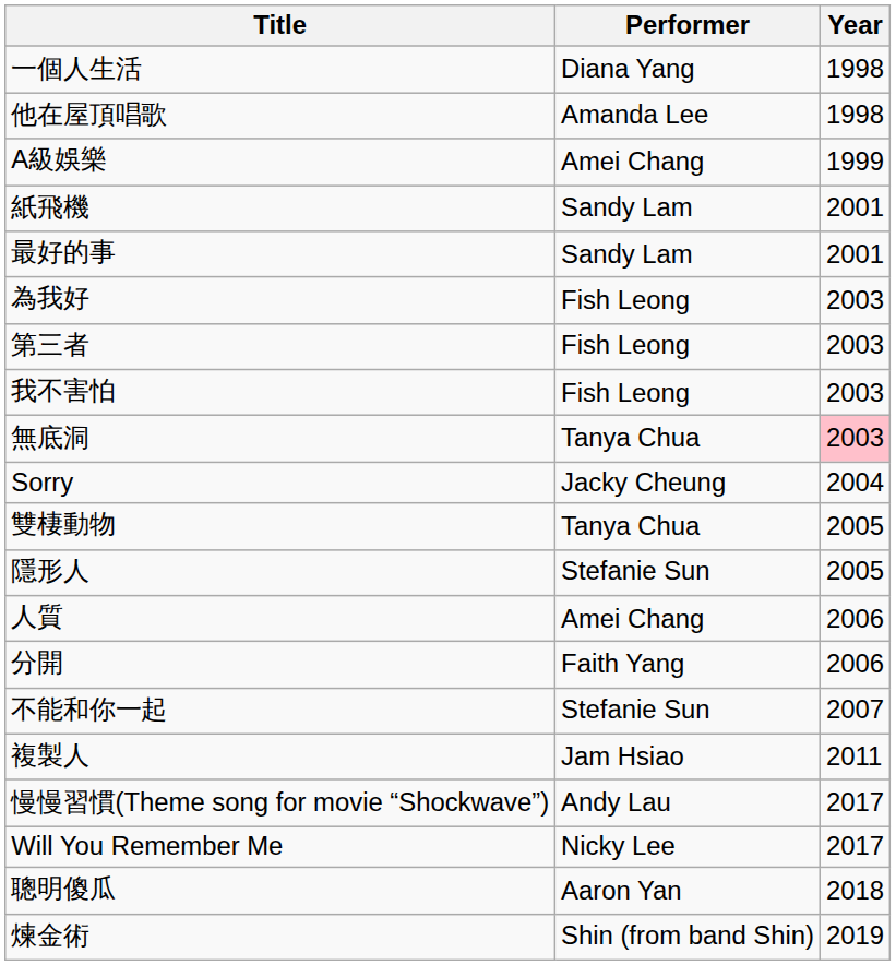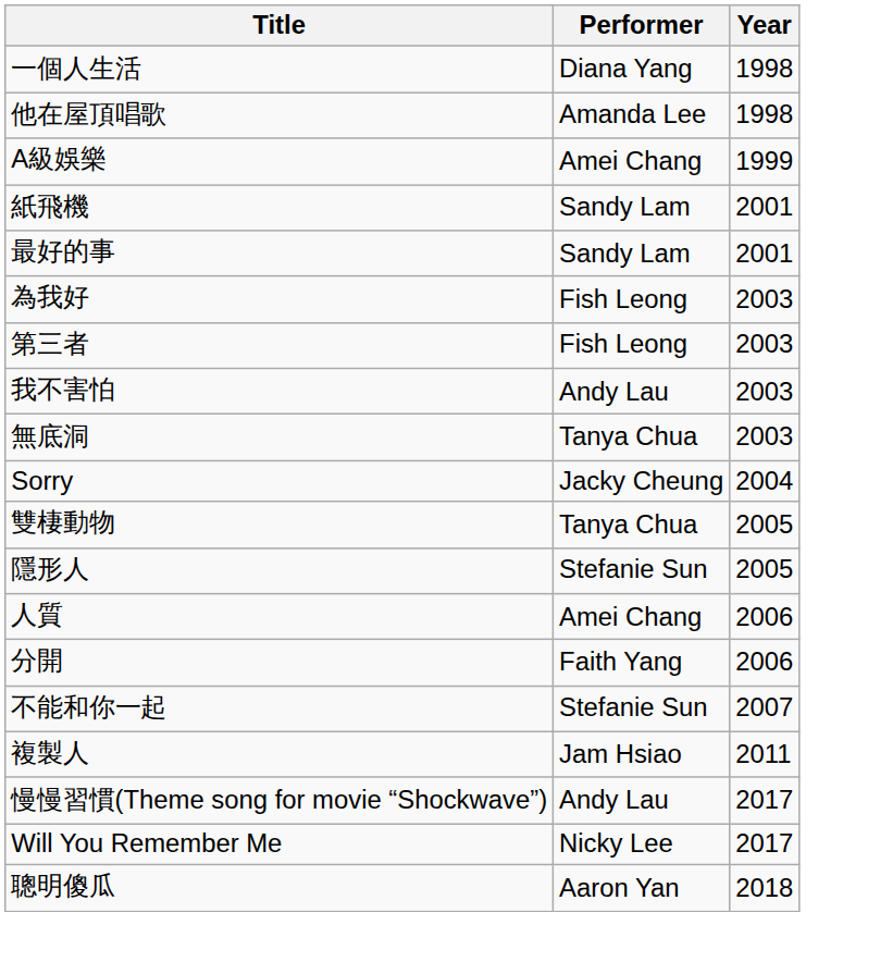 <table class="wikitable sortable">
 <tr>
 <th>Title</th>
 <th>Performer</th>
 <th>Year</th>
 </tr>
 <tr>
 <td>一個人生活</td>
 <td>Diana Yang</td>
 <td>1998</td>
 </tr>
 <tr>
 <td>他在屋頂唱歌</td>
 <td>Amanda Lee</td>
 <td>1998</td>
 </tr>
 <tr>
 <td>A級娛樂</td>
 <td>Amei Chang</td>
 <td>1999</td>
 </tr>
 <tr>
 <td>紙飛機</td>
 <td>Sandy Lam</td>
 <td>2001</td>
 </tr>
 <tr>
 <td>最好的事</td>
 <td>Sandy Lam</td>
 <td>2001</td>
 </tr>
 <tr>
 <td>為我好</td>
 <td>Fish Leong</td>
 <td>2003</td>
 </tr>
 <tr>
 <td>第三者</td>
 <td>Fish Leong</td>
 <td>2003</td>
 </tr>
 <tr>
 <td>我不害怕</td>
-<td>Fish Leong</td>
+<td>Andy Lau</td>
 <td>2003</td>
 </tr>
 <tr>
 <td>無底洞</td>
 <td>Tanya Chua</td>
-<td style="background: pink;">2003</td>
+<td>2003</td>
 </tr>
 <tr>
 <td>Sorry</td>
 <td>Jacky Cheung</td>
 <td>2004</td>
 </tr>
 <tr>
 <td>雙棲動物</td>
 <td>Tanya Chua</td>
 <td>2005</td>
 </tr>
 <tr>
 <td>隱形人</td>
 <td>Stefanie Sun</td>
 <td>2005</td>
 </tr>
 <tr>
 <td>人質</td>
 <td>Amei Chang</td>
 <td>2006</td>
 </tr>
 <tr>
 <td>分開</td>
 <td>Faith Yang</td>
 <td>2006</td>
 </tr>
 <tr>
 <td>不能和你一起</td>
 <td>Stefanie Sun</td>
 <td>2007</td>
 </tr>
 <tr>
 <td>複製人</td>
 <td>Jam Hsiao</td>
 <td>2011</td>
 </tr>
 <tr>
 <td>慢慢習慣(Theme song for movie  “Shockwave”)</td>
 <td>Andy Lau</td>
 <td>2017</td>
 </tr>
 <tr>
 <td>Will You Remember Me</td>
 <td>Nicky Lee</td>
 <td>2017</td>
 </tr>
 <tr>
 <td>聰明傻瓜</td>
 <td>Aaron Yan</td>
 <td>2018</td>
 </tr>
-<tr>
-<td>煉金術</td>
-<td>Shin (from band  Shin)</td>
-<td>2019</td>
-</tr>
 </table>
